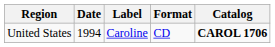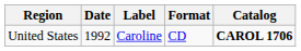 <table class="wikitable">
 <tr>
 <th>Region</th>
 <th>Date</th>
 <th>Label</th>
 <th>Format</th>
 <th>Catalog</th>
 </tr>
 <tr>
 <td>United States</td>
-<td>1994</td>
+<td>1992</td>
 <td><a href='#'>Caroline</a></td>
 <td><a href='#'>CD</a></td>
 <td><strong>CAROL 1706</strong></td>
 </tr>
 </table>
